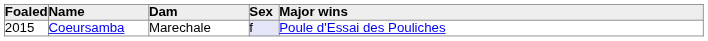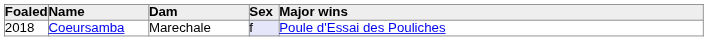 <table border="1" cellpadding="0" style="border-collapse: collapse">
 <tr style="background:#eee;">
 <td style="width:35px;"><strong>Foaled</strong></td>
 <td style="width:120px;"><strong>Name</strong></td>
 <td style="width:120px;"><strong>Dam</strong></td>
 <td style="width:35px;"><strong>Sex</strong></td>
 <td style="width:510px;"><strong>Major wins</strong></td>
 </tr>
 <tr>
-<td>2015</td>
+<td>2018</td>
 <td><a href='#'>Coeursamba</a></td>
 <td>Marechale</td>
 <td style="background: lavender;">f</td>
 <td><a href='#'>Poule d'Essai des Pouliches</a></td>
 </tr>
 </table>
